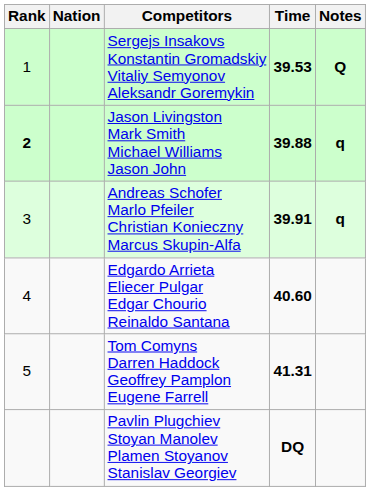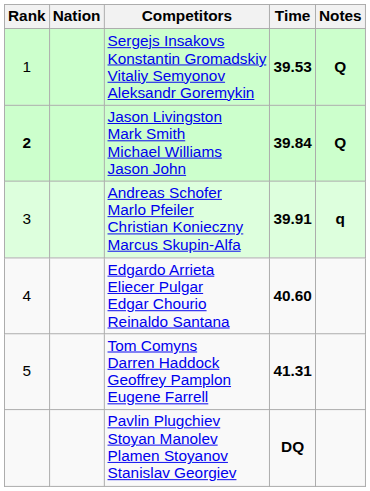 <table class="wikitable sortable" style="text-align:center">
 <tr>
 <th>Rank</th>
 <th>Nation</th>
 <th>Competitors</th>
 <th>Time</th>
 <th>Notes</th>
 </tr>
 <tr bgcolor=ccffcc>
 <td>1</td>
 <td align=left></td>
 <td align=left><a href='#'>Sergejs Insakovs</a><br><a href='#'>Konstantin Gromadskiy</a><br><a href='#'>Vitaliy Semyonov</a><br><a href='#'>Aleksandr Goremykin</a></td>
 <td><strong>39.53</strong></td>
 <td><strong>Q</strong></td>
 </tr>
 <tr bgcolor=ccffcc>
 <td><strong>2</strong></td>
 <td align=left></td>
 <td align=left><a href='#'>Jason Livingston</a><br><a href='#'>Mark Smith</a><br><a href='#'>Michael Williams</a><br><a href='#'>Jason John</a></td>
-<td><strong>39.88</strong></td>
-<td><strong>q</strong></td>
+<td><strong>39.84</strong></td>
+<td><strong>Q</strong></td>
 </tr>
 <tr bgcolor=ddffdd>
 <td>3</td>
 <td align=left></td>
 <td align=left><a href='#'>Andreas Schofer</a><br><a href='#'>Marlo Pfeiler</a><br><a href='#'>Christian Konieczny</a><br><a href='#'>Marcus Skupin-Alfa</a></td>
 <td><strong>39.91</strong></td>
 <td><strong>q</strong></td>
 </tr>
 <tr>
 <td>4</td>
 <td align=left></td>
 <td align=left><a href='#'>Edgardo Arrieta</a><br><a href='#'>Eliecer Pulgar</a><br><a href='#'>Edgar Chourio</a><br><a href='#'>Reinaldo Santana</a></td>
 <td><strong>40.60</strong></td>
 <td></td>
 </tr>
 <tr>
 <td>5</td>
 <td align=left></td>
 <td align=left><a href='#'>Tom Comyns</a><br><a href='#'>Darren Haddock</a><br><a href='#'>Geoffrey Pamplon</a><br><a href='#'>Eugene Farrell</a></td>
 <td><strong>41.31</strong></td>
 <td></td>
 </tr>
 <tr>
 <td></td>
 <td align=left></td>
 <td align=left><a href='#'>Pavlin Plugchiev</a><br><a href='#'>Stoyan Manolev</a><br><a href='#'>Plamen Stoyanov</a><br><a href='#'>Stanislav Georgiev</a></td>
 <td><strong>DQ</strong></td>
 <td></td>
 </tr>
 </table>
